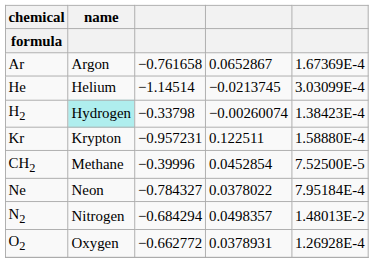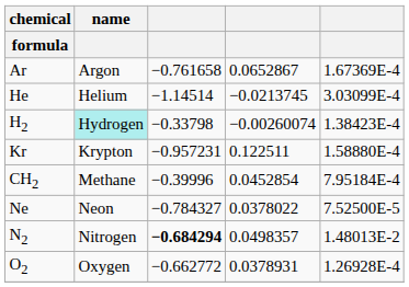 <table class="wikitable collapsible collapsed" align="right">
 <tr>
 <th>chemical</th>
 <th>name</th>
 <th></th>
 <th></th>
 <th></th>
 </tr>
 <tr>
 <th>formula</th>
 <th></th>
 <th></th>
 <th></th>
 <th></th>
 </tr>
 <tr>
 <td>Ar</td>
 <td>Argon</td>
 <td>−0.761658</td>
 <td>0.0652867</td>
 <td>1.67369E-4</td>
 </tr>
 <tr>
 <td>He</td>
 <td>Helium</td>
 <td>−1.14514</td>
 <td>−0.0213745</td>
 <td>3.03099E-4</td>
 </tr>
 <tr>
 <td>H<sub>2</sub></td>
 <td style="background: paleturquoise;">Hydrogen</td>
 <td>−0.33798</td>
 <td>−0.00260074</td>
 <td>1.38423E-4</td>
 </tr>
 <tr>
 <td>Kr</td>
 <td>Krypton</td>
 <td>−0.957231</td>
 <td>0.122511</td>
 <td>1.58880E-4</td>
 </tr>
 <tr>
 <td>CH<sub>2</sub></td>
 <td>Methane</td>
 <td>−0.39996</td>
 <td>0.0452854</td>
-<td>7.52500E-5</td>
+<td>7.95184E-4</td>
 </tr>
 <tr>
 <td>Ne</td>
 <td>Neon</td>
 <td>−0.784327</td>
 <td>0.0378022</td>
-<td>7.95184E-4</td>
+<td>7.52500E-5</td>
 </tr>
 <tr>
 <td>N<sub>2</sub></td>
 <td>Nitrogen</td>
-<td>−0.684294</td>
+<td><strong>−0.684294</strong></td>
 <td>0.0498357</td>
 <td>1.48013E-2</td>
 </tr>
 <tr>
 <td>O<sub>2</sub></td>
 <td>Oxygen</td>
 <td>−0.662772</td>
 <td>0.0378931</td>
 <td>1.26928E-4</td>
 </tr>
 <tr>
 </tr>
 </table>
